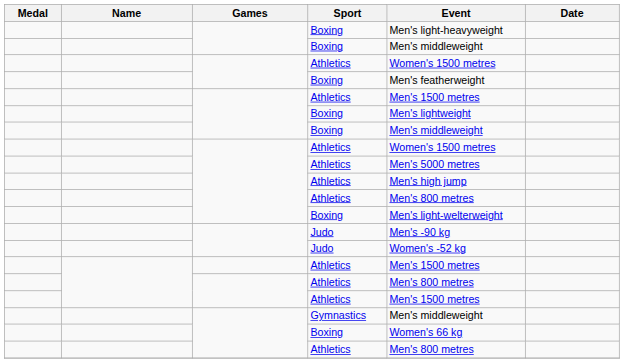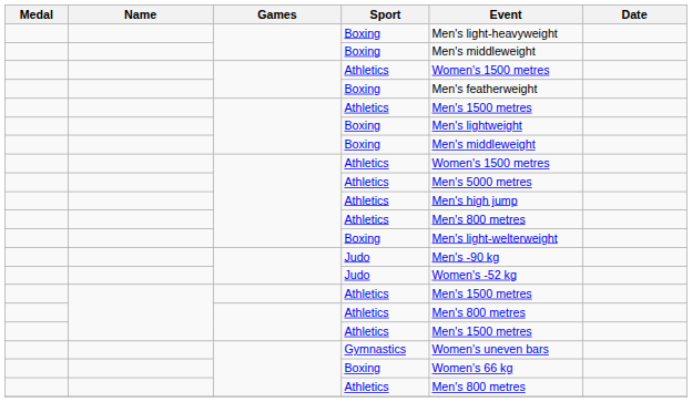 <table class="wikitable sortable" style="font-size:90%">
 <tr>
 <th width="70">Medal</th>
 <th width="170">Name</th>
 <th width="150">Games</th>
 <th width="100">Sport</th>
 <th width="180">Event</th>
 <th width="120">Date</th>
 </tr>
 <tr>
 <td></td>
 <td></td>
 <td rowspan="2"></td>
 <td> <a href='#'>Boxing</a></td>
 <td>Men's light-heavyweight</td>
 <td></td>
 </tr>
 <tr>
 <td></td>
 <td></td>
 <td> <a href='#'>Boxing</a></td>
 <td>Men's middleweight</td>
 <td></td>
 </tr>
 <tr>
 <td></td>
 <td></td>
 <td rowspan="2"></td>
 <td> <a href='#'>Athletics</a></td>
 <td><a href='#'>Women's 1500 metres</a></td>
 <td></td>
 </tr>
 <tr>
 <td></td>
 <td></td>
 <td> <a href='#'>Boxing</a></td>
 <td>Men's featherweight</td>
 <td></td>
 </tr>
 <tr>
 <td></td>
 <td></td>
 <td rowspan="3"></td>
 <td> <a href='#'>Athletics</a></td>
 <td><a href='#'>Men's 1500 metres</a></td>
 <td></td>
 </tr>
 <tr>
 <td></td>
 <td></td>
 <td> <a href='#'>Boxing</a></td>
 <td><a href='#'>Men's lightweight</a></td>
 <td></td>
 </tr>
 <tr>
 <td></td>
 <td></td>
 <td> <a href='#'>Boxing</a></td>
 <td><a href='#'>Men's middleweight</a></td>
 <td></td>
 </tr>
 <tr>
 <td></td>
 <td></td>
 <td rowspan="5"></td>
 <td> <a href='#'>Athletics</a></td>
 <td><a href='#'>Women's 1500 metres</a></td>
 <td></td>
 </tr>
 <tr>
 <td></td>
 <td></td>
 <td> <a href='#'>Athletics</a></td>
 <td><a href='#'>Men's 5000 metres</a></td>
 <td></td>
 </tr>
 <tr>
 <td></td>
 <td></td>
 <td> <a href='#'>Athletics</a></td>
 <td><a href='#'>Men's high jump</a></td>
 <td></td>
 </tr>
 <tr>
 <td></td>
 <td></td>
 <td> <a href='#'>Athletics</a></td>
 <td><a href='#'>Men's 800 metres</a></td>
 <td></td>
 </tr>
 <tr>
 <td></td>
 <td></td>
 <td> <a href='#'>Boxing</a></td>
 <td><a href='#'>Men's light-welterweight</a></td>
 <td></td>
 </tr>
 <tr>
 <td></td>
 <td></td>
 <td rowspan="2"></td>
 <td> <a href='#'>Judo</a></td>
 <td><a href='#'>Men's -90 kg</a></td>
 <td></td>
 </tr>
 <tr>
 <td></td>
 <td></td>
 <td> <a href='#'>Judo</a></td>
 <td><a href='#'>Women's -52 kg</a></td>
 <td></td>
 </tr>
 <tr>
 <td></td>
 <td rowspan="3"></td>
 <td></td>
 <td> <a href='#'>Athletics</a></td>
 <td><a href='#'>Men's 1500 metres</a></td>
 <td></td>
 </tr>
 <tr>
 <td></td>
 <td rowspan="2"></td>
 <td> <a href='#'>Athletics</a></td>
 <td><a href='#'>Men's 800 metres</a></td>
 <td></td>
 </tr>
 <tr>
 <td></td>
 <td> <a href='#'>Athletics</a></td>
 <td><a href='#'>Men's 1500 metres</a></td>
 <td></td>
 </tr>
 <tr>
 <td></td>
 <td></td>
 <td rowspan="3"></td>
 <td> <a href='#'>Gymnastics</a></td>
-<td>Men's middleweight</td>
+<td><a href='#'>Women's uneven bars</a></td>
 <td></td>
 </tr>
 <tr>
 <td></td>
 <td></td>
 <td> <a href='#'>Boxing</a></td>
 <td><a href='#'>Women's 66 kg</a></td>
 <td></td>
 </tr>
 <tr>
 <td></td>
 <td></td>
 <td> <a href='#'>Athletics</a></td>
 <td><a href='#'>Men's 800 metres</a></td>
 <td></td>
 </tr>
 <tr>
 </tr>
 </table>
